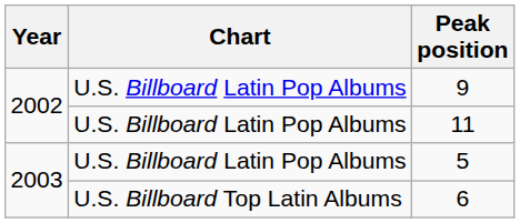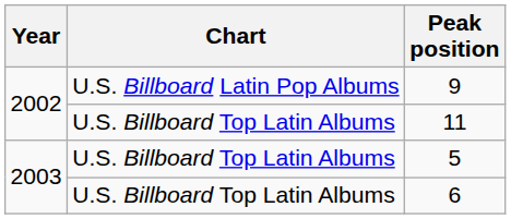 <table class="wikitable sortable">
 <tr>
 <th align="left">Year</th>
 <th align="left">Chart</th>
 <th align="left">Peak<br>position</th>
 </tr>
 <tr>
 <td rowspan=2>2002</td>
 <td align="left">U.S. <em><a href='#'>Billboard</a></em> <a href='#'>Latin Pop Albums</a></td>
 <td align="center">9</td>
 </tr>
 <tr>
-<td align="left">U.S. <em>Billboard</em> Latin Pop Albums</td>
+<td align="left">U.S. <em>Billboard</em> <a href='#'>Top Latin Albums</a></td>
 <td align="center">11</td>
 </tr>
 <tr>
 <td rowspan=2>2003</td>
-<td align="left">U.S. <em>Billboard</em> Latin Pop Albums</td>
+<td align="left">U.S. <em>Billboard</em> <a href='#'>Top Latin Albums</a></td>
 <td align="center">5</td>
 </tr>
 <tr>
 <td align="left">U.S. <em>Billboard</em> Top Latin Albums</td>
 <td align="center">6</td>
 </tr>
 </table>
